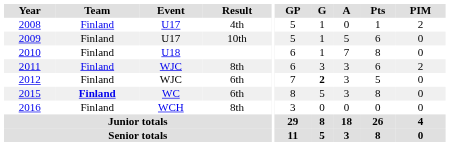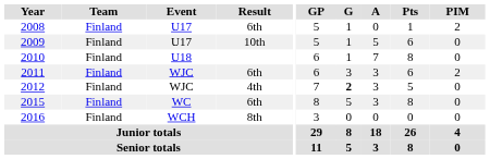 <table border="0" cellpadding="1" cellspacing="0" ID="Table3" style="text-align:center; width:40em">
 <tr ALIGN="center" bgcolor="#e0e0e0">
 <th>Year</th>
 <th>Team</th>
 <th>Event</th>
 <th>Result</th>
 <th rowspan="99" bgcolor="#ffffff"></th>
 <th>GP</th>
 <th>G</th>
 <th>A</th>
 <th>Pts</th>
 <th>PIM</th>
 </tr>
 <tr>
 <td><a href='#'>2008</a></td>
 <td><a href='#'>Finland</a></td>
 <td><a href='#'>U17</a></td>
-<td>4th</td>
+<td>6th</td>
 <td>5</td>
 <td>1</td>
 <td>0</td>
 <td>1</td>
 <td>2</td>
 </tr>
 <tr bgcolor="#f0f0f0">
 <td><a href='#'>2009</a></td>
 <td>Finland</td>
 <td>U17</td>
 <td>10th</td>
 <td>5</td>
 <td>1</td>
 <td>5</td>
 <td>6</td>
 <td>0</td>
 </tr>
 <tr>
 <td><a href='#'>2010</a></td>
 <td>Finland</td>
 <td><a href='#'>U18</a></td>
 <td></td>
 <td>6</td>
 <td>1</td>
 <td>7</td>
 <td>8</td>
 <td>0</td>
 </tr>
 <tr bgcolor="#f0f0f0">
 <td><a href='#'>2011</a></td>
 <td><a href='#'>Finland</a></td>
 <td><a href='#'>WJC</a></td>
-<td>8th</td>
+<td>6th</td>
 <td>6</td>
 <td>3</td>
 <td>3</td>
 <td>6</td>
 <td>2</td>
 </tr>
 <tr>
 <td><a href='#'>2012</a></td>
 <td>Finland</td>
 <td>WJC</td>
-<td>6th</td>
+<td>4th</td>
 <td>7</td>
 <td><strong>2</strong></td>
 <td>3</td>
 <td>5</td>
 <td>0</td>
 </tr>
 <tr bgcolor="#f0f0f0">
 <td><a href='#'>2015</a></td>
-<td><strong><a href='#'>Finland</a></strong></td>
+<td><a href='#'>Finland</a></td>
 <td><a href='#'>WC</a></td>
 <td>6th</td>
 <td>8</td>
 <td>5</td>
 <td>3</td>
 <td>8</td>
 <td>0</td>
 </tr>
 <tr>
 <td><a href='#'>2016</a></td>
 <td>Finland</td>
 <td><a href='#'>WCH</a></td>
 <td>8th</td>
 <td>3</td>
 <td>0</td>
 <td>0</td>
 <td>0</td>
 <td>0</td>
 </tr>
 <tr bgcolor="#e0e0e0">
 <th colspan="4">Junior totals</th>
 <th>29</th>
 <th>8</th>
 <th>18</th>
 <th>26</th>
 <th>4</th>
 </tr>
 <tr bgcolor="#e0e0e0">
 <th colspan="4">Senior totals</th>
 <th>11</th>
 <th>5</th>
 <th>3</th>
 <th>8</th>
 <th>0</th>
 </tr>
 </table>
